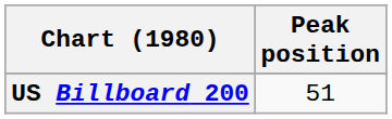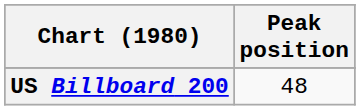 <table class="wikitable sortable plainrowheaders">
 <tr>
 <th>Chart (1980)</th>
 <th>Peak<br>position</th>
 </tr>
 <tr>
 </tr>
 <tr>
 </tr>
 <tr>
 </tr>
 <tr>
 </tr>
 <tr>
 <th scope="row">US <a href='#'><em>Billboard</em> 200</a></th>
-<td align="center">51</td>
+<td align="center">48</td>
 </tr>
 </table>
